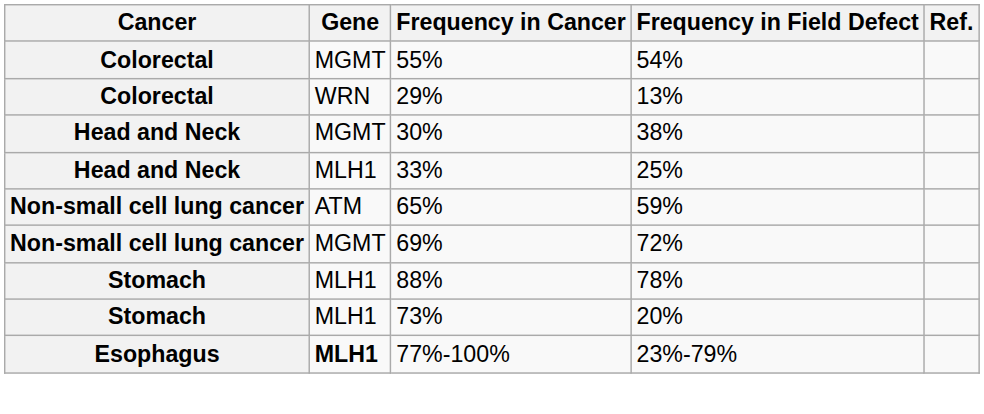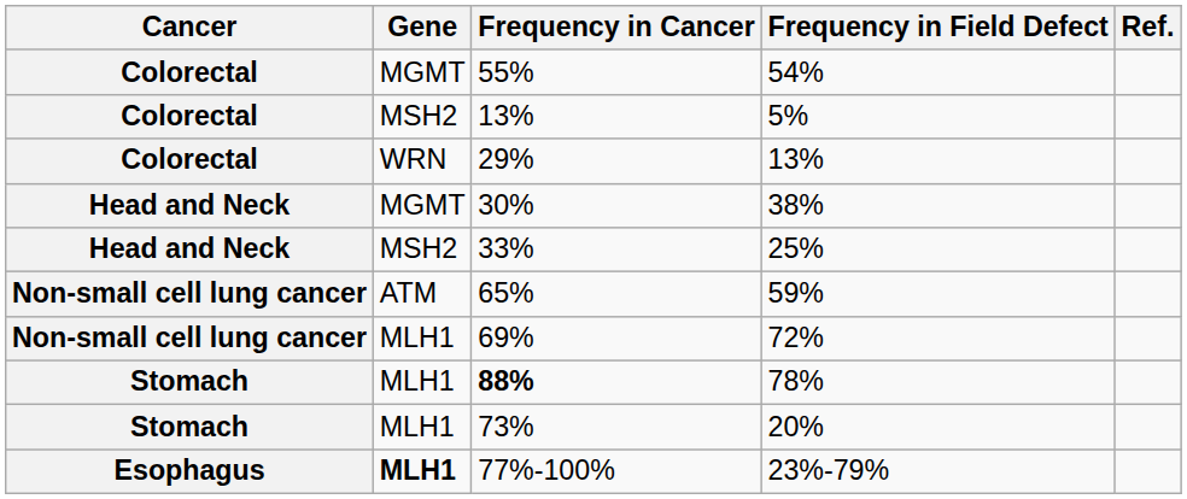 <table class="wikitable sortable">
 <tr>
 <th>Cancer</th>
 <th>Gene</th>
 <th>Frequency in Cancer</th>
 <th>Frequency in Field Defect</th>
 <th>Ref.</th>
 </tr>
 <tr>
 <th>Colorectal</th>
 <td>MGMT</td>
 <td>55%</td>
 <td>54%</td>
+<td></td>
+</tr>
+<tr>
+<th>Colorectal</th>
+<td>MSH2</td>
+<td>13%</td>
+<td>5%</td>
 <td></td>
 </tr>
 <tr>
 <th>Colorectal</th>
 <td>WRN</td>
 <td>29%</td>
 <td>13%</td>
 <td></td>
 </tr>
 <tr>
 <th>Head and Neck</th>
 <td>MGMT</td>
 <td>30%</td>
 <td>38%</td>
 <td></td>
 </tr>
 <tr>
 <th>Head and Neck</th>
-<td>MLH1</td>
+<td>MSH2</td>
 <td>33%</td>
 <td>25%</td>
 <td></td>
 </tr>
 <tr>
 <th>Non-small cell lung cancer</th>
 <td>ATM</td>
 <td>65%</td>
 <td>59%</td>
 <td></td>
 </tr>
 <tr>
 <th>Non-small cell lung cancer</th>
-<td>MGMT</td>
+<td>MLH1</td>
 <td>69%</td>
 <td>72%</td>
 <td></td>
 </tr>
 <tr>
 <th>Stomach</th>
 <td>MLH1</td>
-<td>88%</td>
+<td><strong>88%</strong></td>
 <td>78%</td>
 <td></td>
 </tr>
 <tr>
 <th>Stomach</th>
 <td>MLH1</td>
 <td>73%</td>
 <td>20%</td>
 <td></td>
 </tr>
 <tr>
 <th>Esophagus</th>
 <td><strong>MLH1</strong></td>
 <td>77%-100%</td>
 <td>23%-79%</td>
 <td></td>
 </tr>
 </table>
